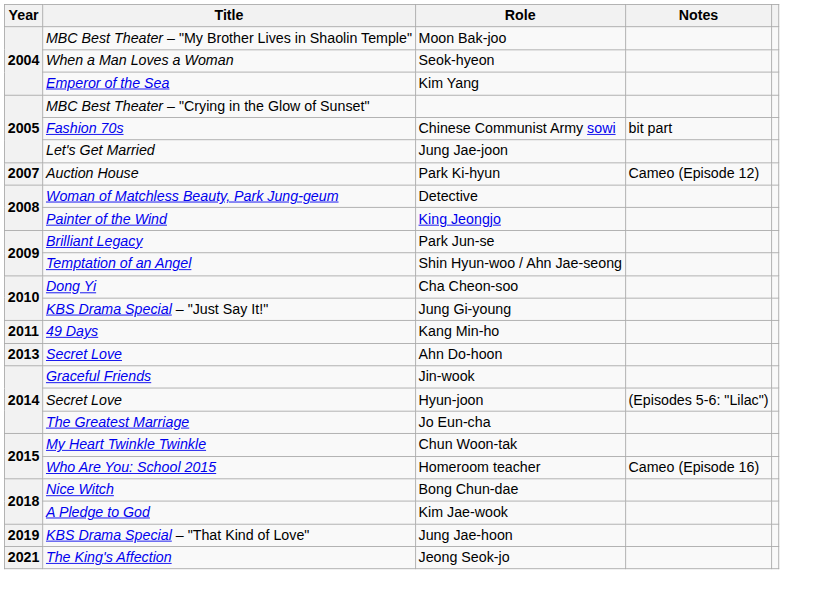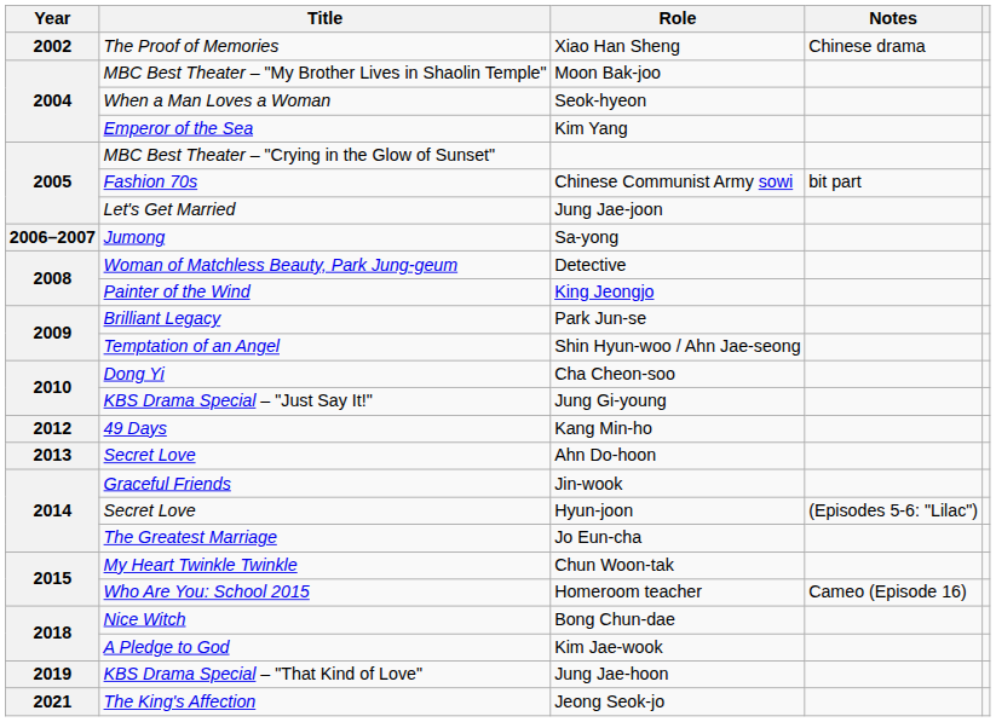 <table class="wikitable sortable plainrowheaders">
 <tr>
 <th scope="col">Year</th>
 <th scope="col">Title</th>
 <th scope="col">Role</th>
 <th scope="col">Notes</th>
 <th scope="col" class="unsortable"></th>
+</tr>
+<tr>
+<th scope="row">2002</th>
+<td><em>The Proof of Memories</em></td>
+<td>Xiao Han Sheng</td>
+<td>Chinese drama</td>
+<td></td>
 </tr>
 <tr>
 <th scope="row" rowspan=3>2004</th>
 <td><em>MBC Best Theater</em> – "My Brother Lives in Shaolin Temple"</td>
 <td>Moon Bak-joo</td>
 <td></td>
 <td></td>
 </tr>
 <tr>
 <td><em>When a Man Loves a Woman</em></td>
 <td>Seok-hyeon</td>
 <td></td>
 <td></td>
 </tr>
 <tr>
 <td><em><a href='#'>Emperor of the Sea</a></em></td>
 <td>Kim Yang</td>
 <td></td>
 <td></td>
 </tr>
 <tr>
 <th scope="row" rowspan=3>2005</th>
 <td><em>MBC Best Theater</em> – "Crying in the Glow of Sunset"</td>
 <td Hyeong-guk></td>
 <td></td>
 <td></td>
 </tr>
 <tr>
 <td><em><a href='#'>Fashion 70s</a></em></td>
 <td>Chinese Communist Army <a href='#'>sowi</a></td>
 <td>bit part</td>
 <td></td>
 </tr>
 <tr>
 <td><em>Let's Get Married</em></td>
 <td>Jung Jae-joon</td>
 <td></td>
 <td></td>
 </tr>
 <tr>
-<th scope="row">2007</th>
-<td><em>Auction House</em></td>
-<td>Park Ki-hyun</td>
-<td>Cameo (Episode 12)</td>
+<th scope="row">2006–2007</th>
+<td><em><a href='#'>Jumong</a></em></td>
+<td>Sa-yong</td>
+<td></td>
 <td></td>
 </tr>
 <tr>
 <th scope="row" rowspan=2>2008</th>
 <td><em><a href='#'>Woman of Matchless Beauty, Park Jung-geum</a></em></td>
 <td>Detective</td>
 <td></td>
 <td></td>
 </tr>
 <tr>
 <td><em><a href='#'>Painter of the Wind</a></em></td>
 <td><a href='#'>King Jeongjo</a></td>
 <td></td>
 <td></td>
 </tr>
 <tr>
 <th scope="row" rowspan=2>2009</th>
 <td><em><a href='#'>Brilliant Legacy</a></em></td>
 <td>Park Jun-se</td>
 <td></td>
 <td></td>
 </tr>
 <tr>
 <td><em><a href='#'>Temptation of an Angel</a></em></td>
 <td>Shin Hyun-woo / Ahn Jae-seong</td>
 <td></td>
 <td></td>
 </tr>
 <tr>
 <th scope="row" rowspan=2>2010</th>
 <td><em><a href='#'>Dong Yi</a></em></td>
 <td>Cha Cheon-soo</td>
 <td></td>
 <td></td>
 </tr>
 <tr>
 <td><em><a href='#'>KBS Drama Special</a></em> – "Just Say It!"</td>
 <td>Jung Gi-young</td>
 <td></td>
 <td></td>
 </tr>
 <tr>
-<th scope="row">2011</th>
+<th scope="row">2012</th>
 <td><em><a href='#'>49 Days</a></em></td>
 <td>Kang Min-ho</td>
 <td></td>
 <td></td>
 </tr>
 <tr>
 <th scope="row">2013</th>
 <td><em><a href='#'>Secret Love</a></em></td>
 <td>Ahn Do-hoon</td>
 <td></td>
 <td></td>
 </tr>
 <tr>
 <th scope="row" rowspan=3>2014</th>
 <td><em><a href='#'>Graceful Friends</a></em></td>
 <td>Jin-wook</td>
 <td></td>
 <td></td>
 </tr>
 <tr>
 <td><em>Secret Love</em></td>
 <td>Hyun-joon</td>
 <td>(Episodes 5-6: "Lilac")</td>
 <td></td>
 </tr>
 <tr>
 <td><em><a href='#'>The Greatest Marriage</a></em></td>
 <td>Jo Eun-cha</td>
 <td></td>
 <td></td>
 </tr>
 <tr>
 <th scope="row" rowspan=2>2015</th>
 <td><em><a href='#'>My Heart Twinkle Twinkle</a></em></td>
 <td>Chun Woon-tak</td>
 <td></td>
 <td></td>
 </tr>
 <tr>
 <td><em><a href='#'>Who Are You: School 2015</a></em></td>
 <td>Homeroom teacher</td>
 <td>Cameo (Episode 16)</td>
 <td></td>
 </tr>
 <tr>
 <th scope="row" rowspan=2>2018</th>
 <td><em><a href='#'>Nice Witch</a></em></td>
 <td>Bong Chun-dae</td>
 <td></td>
 <td></td>
 </tr>
 <tr>
 <td><em><a href='#'>A Pledge to God</a></em></td>
 <td>Kim Jae-wook</td>
 <td></td>
 <td></td>
 </tr>
 <tr>
 <th scope="row">2019</th>
 <td><em><a href='#'>KBS Drama Special</a></em> – "That Kind of Love"</td>
 <td>Jung Jae-hoon</td>
 <td></td>
 <td></td>
 </tr>
 <tr>
 <th scope="row">2021</th>
 <td><em><a href='#'>The King's Affection</a></em></td>
 <td>Jeong Seok-jo</td>
 <td></td>
 <td></td>
 </tr>
 </table>
